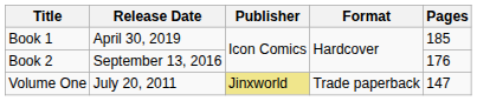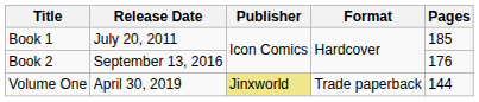 <table class="wikitable">
 <tr>
 <th>Title</th>
 <th>Release Date</th>
 <th>Publisher</th>
 <th>Format</th>
 <th>Pages</th>
 </tr>
 <tr>
 <td>Book 1</td>
-<td>April 30, 2019</td>
+<td>July 20, 2011</td>
 <td rowspan=2>Icon Comics</td>
 <td rowspan=2>Hardcover</td>
 <td>185</td>
 </tr>
 <tr>
 <td>Book 2</td>
 <td>September 13, 2016</td>
 <td>176</td>
 </tr>
 <tr>
 <td>Volume One</td>
-<td>July 20, 2011</td>
+<td>April 30, 2019</td>
 <td style="background: khaki;">Jinxworld</td>
 <td>Trade paperback</td>
-<td>147</td>
+<td>144</td>
 </tr>
 </table>
